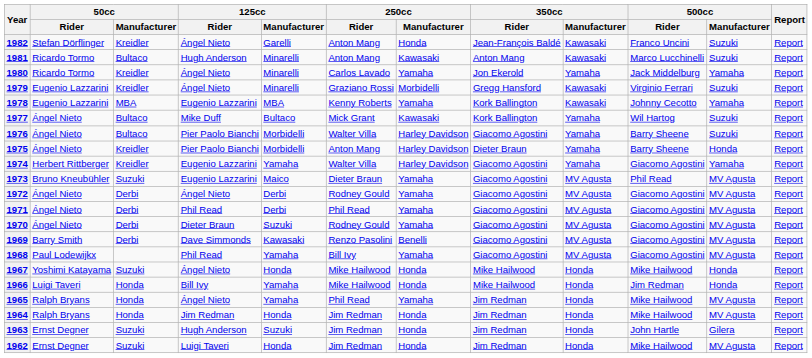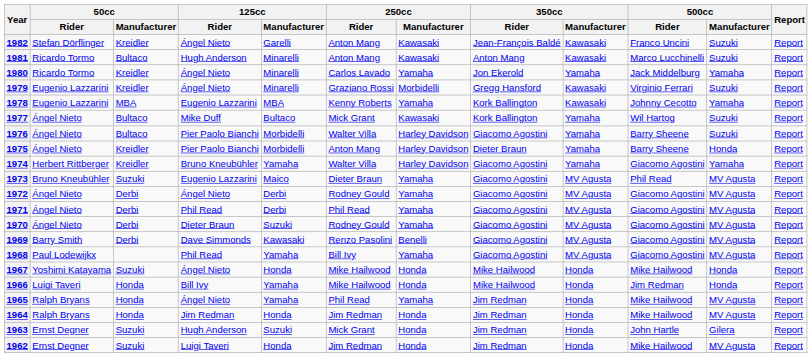 <table class="wikitable" style="font-size: 95%;">
 <tr>
 <th rowspan=2>Year</th>
 <th colspan=2>50cc</th>
 <th colspan=2>125cc</th>
 <th colspan=2>250cc</th>
 <th colspan=2>350cc</th>
 <th colspan=2>500cc</th>
 <th rowspan=2>Report</th>
 </tr>
 <tr>
 <th>Rider</th>
 <th>Manufacturer</th>
 <th>Rider</th>
 <th>Manufacturer</th>
 <th>Rider</th>
 <th>Manufacturer</th>
 <th>Rider</th>
 <th>Manufacturer</th>
 <th>Rider</th>
 <th>Manufacturer</th>
 </tr>
 <tr>
 <th><a href='#'>1982</a></th>
 <td> <a href='#'>Stefan Dörflinger</a></td>
 <td><a href='#'>Kreidler</a></td>
 <td> <a href='#'>Ángel Nieto</a></td>
 <td><a href='#'>Garelli</a></td>
 <td> <a href='#'>Anton Mang</a></td>
-<td><a href='#'>Honda</a></td>
+<td><a href='#'>Kawasaki</a></td>
 <td> <a href='#'>Jean-François Baldé</a></td>
 <td><a href='#'>Kawasaki</a></td>
 <td> <a href='#'>Franco Uncini</a></td>
 <td><a href='#'>Suzuki</a></td>
 <td><a href='#'>Report</a></td>
 </tr>
 <tr>
 <th><a href='#'>1981</a></th>
 <td> <a href='#'>Ricardo Tormo</a></td>
 <td><a href='#'>Bultaco</a></td>
 <td> <a href='#'>Hugh Anderson</a></td>
 <td><a href='#'>Minarelli</a></td>
 <td> <a href='#'>Anton Mang</a></td>
 <td><a href='#'>Kawasaki</a></td>
 <td> <a href='#'>Anton Mang</a></td>
 <td><a href='#'>Kawasaki</a></td>
 <td> <a href='#'>Marco Lucchinelli</a></td>
 <td><a href='#'>Suzuki</a></td>
 <td><a href='#'>Report</a></td>
 </tr>
 <tr>
 <th><a href='#'>1980</a></th>
 <td> <a href='#'>Ricardo Tormo</a></td>
 <td><a href='#'>Kreidler</a></td>
 <td> <a href='#'>Ángel Nieto</a></td>
 <td><a href='#'>Minarelli</a></td>
 <td> <a href='#'>Carlos Lavado</a></td>
 <td><a href='#'>Yamaha</a></td>
 <td> <a href='#'>Jon Ekerold</a></td>
 <td><a href='#'>Yamaha</a></td>
 <td> <a href='#'>Jack Middelburg</a></td>
 <td><a href='#'>Yamaha</a></td>
 <td><a href='#'>Report</a></td>
 </tr>
 <tr>
 <th><a href='#'>1979</a></th>
 <td> <a href='#'>Eugenio Lazzarini</a></td>
 <td><a href='#'>Kreidler</a></td>
 <td> <a href='#'>Ángel Nieto</a></td>
 <td><a href='#'>Minarelli</a></td>
 <td> <a href='#'>Graziano Rossi</a></td>
 <td><a href='#'>Morbidelli</a></td>
 <td> <a href='#'>Gregg Hansford</a></td>
 <td><a href='#'>Kawasaki</a></td>
 <td> <a href='#'>Virginio Ferrari</a></td>
 <td><a href='#'>Suzuki</a></td>
 <td><a href='#'>Report</a></td>
 </tr>
 <tr>
 <th><a href='#'>1978</a></th>
 <td> <a href='#'>Eugenio Lazzarini</a></td>
 <td><a href='#'>MBA</a></td>
 <td> <a href='#'>Eugenio Lazzarini</a></td>
 <td><a href='#'>MBA</a></td>
 <td> <a href='#'>Kenny Roberts</a></td>
 <td><a href='#'>Yamaha</a></td>
 <td> <a href='#'>Kork Ballington</a></td>
 <td><a href='#'>Kawasaki</a></td>
 <td> <a href='#'>Johnny Cecotto</a></td>
 <td><a href='#'>Yamaha</a></td>
 <td><a href='#'>Report</a></td>
 </tr>
 <tr>
 <th><a href='#'>1977</a></th>
 <td> <a href='#'>Ángel Nieto</a></td>
 <td><a href='#'>Bultaco</a></td>
 <td> <a href='#'>Mike Duff</a></td>
 <td><a href='#'>Bultaco</a></td>
 <td> <a href='#'>Mick Grant</a></td>
 <td><a href='#'>Kawasaki</a></td>
 <td> <a href='#'>Kork Ballington</a></td>
 <td><a href='#'>Yamaha</a></td>
 <td> <a href='#'>Wil Hartog</a></td>
 <td><a href='#'>Suzuki</a></td>
 <td><a href='#'>Report</a></td>
 </tr>
 <tr>
 <th><a href='#'>1976</a></th>
 <td> <a href='#'>Ángel Nieto</a></td>
 <td><a href='#'>Bultaco</a></td>
 <td> <a href='#'>Pier Paolo Bianchi</a></td>
 <td><a href='#'>Morbidelli</a></td>
 <td> <a href='#'>Walter Villa</a></td>
 <td><a href='#'>Harley Davidson</a></td>
 <td> <a href='#'>Giacomo Agostini</a></td>
 <td><a href='#'>Yamaha</a></td>
 <td> <a href='#'>Barry Sheene</a></td>
 <td><a href='#'>Suzuki</a></td>
 <td><a href='#'>Report</a></td>
 </tr>
 <tr>
 <th><a href='#'>1975</a></th>
 <td> <a href='#'>Ángel Nieto</a></td>
 <td><a href='#'>Kreidler</a></td>
 <td> <a href='#'>Pier Paolo Bianchi</a></td>
 <td><a href='#'>Morbidelli</a></td>
 <td> <a href='#'>Anton Mang</a></td>
 <td><a href='#'>Harley Davidson</a></td>
 <td> <a href='#'>Dieter Braun</a></td>
 <td><a href='#'>Yamaha</a></td>
 <td> <a href='#'>Barry Sheene</a></td>
 <td><a href='#'>Honda</a></td>
 <td><a href='#'>Report</a></td>
 </tr>
 <tr>
 <th><a href='#'>1974</a></th>
 <td> <a href='#'>Herbert Rittberger</a></td>
 <td><a href='#'>Kreidler</a></td>
-<td> <a href='#'>Eugenio Lazzarini</a></td>
+<td> <a href='#'>Bruno Kneubühler</a></td>
 <td><a href='#'>Yamaha</a></td>
 <td> <a href='#'>Walter Villa</a></td>
 <td><a href='#'>Harley Davidson</a></td>
 <td> <a href='#'>Giacomo Agostini</a></td>
 <td><a href='#'>Yamaha</a></td>
 <td> <a href='#'>Giacomo Agostini</a></td>
 <td><a href='#'>Yamaha</a></td>
 <td><a href='#'>Report</a></td>
 </tr>
 <tr>
 <th><a href='#'>1973</a></th>
 <td> <a href='#'>Bruno Kneubühler</a></td>
 <td><a href='#'>Suzuki</a></td>
 <td> <a href='#'>Eugenio Lazzarini</a></td>
 <td><a href='#'>Maico</a></td>
 <td> <a href='#'>Dieter Braun</a></td>
 <td><a href='#'>Yamaha</a></td>
 <td> <a href='#'>Giacomo Agostini</a></td>
 <td><a href='#'>MV Agusta</a></td>
 <td> <a href='#'>Phil Read</a></td>
 <td><a href='#'>MV Agusta</a></td>
 <td><a href='#'>Report</a></td>
 </tr>
 <tr>
 <th><a href='#'>1972</a></th>
 <td> <a href='#'>Ángel Nieto</a></td>
 <td><a href='#'>Derbi</a></td>
 <td> <a href='#'>Ángel Nieto</a></td>
 <td><a href='#'>Derbi</a></td>
 <td> <a href='#'>Rodney Gould</a></td>
 <td><a href='#'>Yamaha</a></td>
 <td> <a href='#'>Giacomo Agostini</a></td>
 <td><a href='#'>MV Agusta</a></td>
 <td> <a href='#'>Giacomo Agostini</a></td>
 <td><a href='#'>MV Agusta</a></td>
 <td><a href='#'>Report</a></td>
 </tr>
 <tr>
 <th><a href='#'>1971</a></th>
 <td> <a href='#'>Ángel Nieto</a></td>
 <td><a href='#'>Derbi</a></td>
 <td> <a href='#'>Phil Read</a></td>
 <td><a href='#'>Derbi</a></td>
 <td> <a href='#'>Phil Read</a></td>
 <td><a href='#'>Yamaha</a></td>
 <td> <a href='#'>Giacomo Agostini</a></td>
 <td><a href='#'>MV Agusta</a></td>
 <td> <a href='#'>Giacomo Agostini</a></td>
 <td><a href='#'>MV Agusta</a></td>
 <td><a href='#'>Report</a></td>
 </tr>
 <tr>
 <th><a href='#'>1970</a></th>
 <td> <a href='#'>Ángel Nieto</a></td>
 <td><a href='#'>Derbi</a></td>
 <td> <a href='#'>Dieter Braun</a></td>
 <td><a href='#'>Suzuki</a></td>
 <td> <a href='#'>Rodney Gould</a></td>
 <td><a href='#'>Yamaha</a></td>
 <td> <a href='#'>Giacomo Agostini</a></td>
 <td><a href='#'>MV Agusta</a></td>
 <td> <a href='#'>Giacomo Agostini</a></td>
 <td><a href='#'>MV Agusta</a></td>
 <td><a href='#'>Report</a></td>
 </tr>
 <tr>
 <th><a href='#'>1969</a></th>
 <td> <a href='#'>Barry Smith</a></td>
 <td><a href='#'>Derbi</a></td>
 <td> <a href='#'>Dave Simmonds</a></td>
 <td><a href='#'>Kawasaki</a></td>
 <td> <a href='#'>Renzo Pasolini</a></td>
 <td><a href='#'>Benelli</a></td>
 <td> <a href='#'>Giacomo Agostini</a></td>
 <td><a href='#'>MV Agusta</a></td>
 <td> <a href='#'>Giacomo Agostini</a></td>
 <td><a href='#'>MV Agusta</a></td>
 <td><a href='#'>Report</a></td>
 </tr>
 <tr>
 <th><a href='#'>1968</a></th>
 <td> <a href='#'>Paul Lodewijkx</a></td>
 <td></td>
 <td> <a href='#'>Phil Read</a></td>
 <td><a href='#'>Yamaha</a></td>
 <td> <a href='#'>Bill Ivy</a></td>
 <td><a href='#'>Yamaha</a></td>
 <td> <a href='#'>Giacomo Agostini</a></td>
 <td><a href='#'>MV Agusta</a></td>
 <td> <a href='#'>Giacomo Agostini</a></td>
 <td><a href='#'>MV Agusta</a></td>
 <td><a href='#'>Report</a></td>
 </tr>
 <tr>
 <th><a href='#'>1967</a></th>
 <td> <a href='#'>Yoshimi Katayama</a></td>
 <td><a href='#'>Suzuki</a></td>
 <td> <a href='#'>Ángel Nieto</a></td>
 <td><a href='#'>Honda</a></td>
 <td> <a href='#'>Mike Hailwood</a></td>
 <td><a href='#'>Honda</a></td>
 <td> <a href='#'>Mike Hailwood</a></td>
 <td><a href='#'>Honda</a></td>
 <td> <a href='#'>Mike Hailwood</a></td>
 <td><a href='#'>Honda</a></td>
 <td><a href='#'>Report</a></td>
 </tr>
 <tr>
 <th><a href='#'>1966</a></th>
 <td> <a href='#'>Luigi Taveri</a></td>
 <td><a href='#'>Honda</a></td>
 <td> <a href='#'>Bill Ivy</a></td>
 <td><a href='#'>Yamaha</a></td>
 <td> <a href='#'>Mike Hailwood</a></td>
 <td><a href='#'>Honda</a></td>
 <td> <a href='#'>Mike Hailwood</a></td>
 <td><a href='#'>Honda</a></td>
 <td> <a href='#'>Jim Redman</a></td>
 <td><a href='#'>Honda</a></td>
 <td><a href='#'>Report</a></td>
 </tr>
 <tr>
 <th><a href='#'>1965</a></th>
 <td> <a href='#'>Ralph Bryans</a></td>
 <td><a href='#'>Honda</a></td>
 <td> <a href='#'>Ángel Nieto</a></td>
 <td><a href='#'>Yamaha</a></td>
 <td> <a href='#'>Phil Read</a></td>
 <td><a href='#'>Yamaha</a></td>
 <td> <a href='#'>Jim Redman</a></td>
 <td><a href='#'>Honda</a></td>
 <td> <a href='#'>Mike Hailwood</a></td>
 <td><a href='#'>MV Agusta</a></td>
 <td><a href='#'>Report</a></td>
 </tr>
 <tr>
 <th><a href='#'>1964</a></th>
 <td> <a href='#'>Ralph Bryans</a></td>
 <td><a href='#'>Honda</a></td>
 <td> <a href='#'>Jim Redman</a></td>
 <td><a href='#'>Honda</a></td>
 <td> <a href='#'>Jim Redman</a></td>
 <td><a href='#'>Honda</a></td>
 <td> <a href='#'>Jim Redman</a></td>
 <td><a href='#'>Honda</a></td>
 <td> <a href='#'>Mike Hailwood</a></td>
 <td><a href='#'>MV Agusta</a></td>
 <td><a href='#'>Report</a></td>
 </tr>
 <tr>
 <th><a href='#'>1963</a></th>
 <td> <a href='#'>Ernst Degner</a></td>
 <td><a href='#'>Suzuki</a></td>
 <td> <a href='#'>Hugh Anderson</a></td>
 <td><a href='#'>Suzuki</a></td>
-<td> <a href='#'>Jim Redman</a></td>
+<td> <a href='#'>Mick Grant</a></td>
 <td><a href='#'>Honda</a></td>
 <td> <a href='#'>Jim Redman</a></td>
 <td><a href='#'>Honda</a></td>
 <td> <a href='#'>John Hartle</a></td>
 <td><a href='#'>Gilera</a></td>
 <td><a href='#'>Report</a></td>
 </tr>
 <tr>
 <th><a href='#'>1962</a></th>
 <td> <a href='#'>Ernst Degner</a></td>
 <td><a href='#'>Suzuki</a></td>
 <td> <a href='#'>Luigi Taveri</a></td>
 <td><a href='#'>Honda</a></td>
 <td> <a href='#'>Jim Redman</a></td>
 <td><a href='#'>Honda</a></td>
 <td> <a href='#'>Jim Redman</a></td>
 <td><a href='#'>Honda</a></td>
 <td> <a href='#'>Mike Hailwood</a></td>
 <td><a href='#'>MV Agusta</a></td>
 <td><a href='#'>Report</a></td>
 </tr>
 </table>
